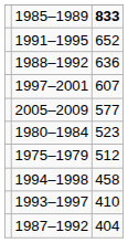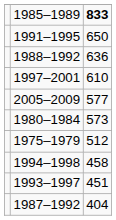 <table class="wikitable sortable">
 <tr>
 </tr>
 <tr>
 <td></td>
 <td>1985–1989</td>
 <td><strong>833</strong></td>
 </tr>
 <tr>
 <td></td>
 <td>1991–1995</td>
-<td>652</td>
+<td>650</td>
 </tr>
 <tr>
 <td></td>
 <td>1988–1992</td>
 <td>636</td>
 </tr>
 <tr>
 <td></td>
 <td>1997–2001</td>
-<td>607</td>
+<td>610</td>
 </tr>
 <tr>
 <td></td>
 <td>2005–2009</td>
 <td>577</td>
 </tr>
 <tr>
 <td></td>
 <td>1980–1984</td>
-<td>523</td>
+<td>573</td>
 </tr>
 <tr>
 <td></td>
 <td>1975–1979</td>
 <td>512</td>
 </tr>
 <tr>
 <td></td>
 <td>1994–1998</td>
 <td>458</td>
 </tr>
 <tr>
 <td></td>
 <td>1993–1997</td>
-<td>410</td>
+<td>451</td>
 </tr>
 <tr>
 <td></td>
 <td>1987–1992</td>
 <td>404</td>
 </tr>
 </table>
